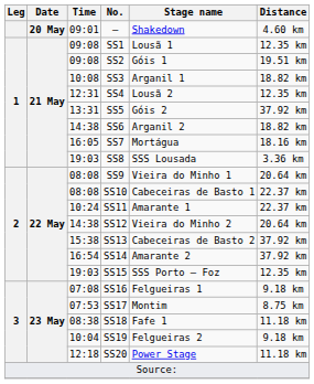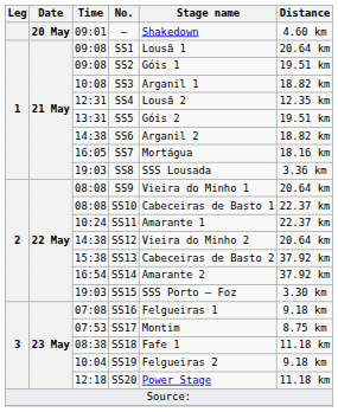 <table class="wikitable" style="font-size: 85%;">
 <tr>
 <th>Leg</th>
 <th>Date</th>
 <th>Time</th>
 <th>No.</th>
 <th>Stage name</th>
 <th>Distance</th>
 </tr>
 <tr>
 <th></th>
 <th>20 May</th>
 <td align="center">09:01</td>
 <td align="center">—</td>
 <td><a href='#'>Shakedown</a></td>
 <td align="center">4.60 km</td>
 </tr>
 <tr>
 <th rowspan="8">1</th>
 <th rowspan="8">21 May</th>
 <td align="center">09:08</td>
 <td align="center">SS1</td>
 <td>Lousã 1</td>
-<td align="center">12.35 km</td>
+<td align="center">20.64 km</td>
 </tr>
 <tr>
 <td align="center">09:08</td>
 <td align="center">SS2</td>
 <td>Góis 1</td>
 <td align="center">19.51 km</td>
 </tr>
 <tr>
 <td align="center">10:08</td>
 <td align="center">SS3</td>
 <td>Arganil 1</td>
 <td align="center">18.82 km</td>
 </tr>
 <tr>
 <td align="center">12:31</td>
 <td align="center">SS4</td>
 <td>Lousã 2</td>
 <td align="center">12.35 km</td>
 </tr>
 <tr>
 <td align="center">13:31</td>
 <td align="center">SS5</td>
 <td>Góis 2</td>
-<td align="center">37.92 km</td>
+<td align="center">19.51 km</td>
 </tr>
 <tr>
 <td align="center">14:38</td>
 <td align="center">SS6</td>
 <td>Arganil 2</td>
 <td align="center">18.82 km</td>
 </tr>
 <tr>
 <td align="center">16:05</td>
 <td align="center">SS7</td>
 <td>Mortágua</td>
 <td align="center">18.16 km</td>
 </tr>
 <tr>
 <td align="center">19:03</td>
 <td align="center">SS8</td>
 <td>SSS Lousada</td>
 <td align="center">3.36 km</td>
 </tr>
 <tr>
 <th rowspan="7">2</th>
 <th rowspan="7">22 May</th>
 <td align="center">08:08</td>
 <td align="center">SS9</td>
 <td>Vieira do Minho 1</td>
 <td align="center">20.64 km</td>
 </tr>
 <tr>
 <td align="center">08:08</td>
 <td align="center">SS10</td>
 <td>Cabeceiras de Basto 1</td>
 <td align="center">22.37 km</td>
 </tr>
 <tr>
 <td align="center">10:24</td>
 <td align="center">SS11</td>
 <td>Amarante 1</td>
 <td align="center">22.37 km</td>
 </tr>
 <tr>
 <td align="center">14:38</td>
 <td align="center">SS12</td>
 <td>Vieira do Minho 2</td>
 <td align="center">20.64 km</td>
 </tr>
 <tr>
 <td align="center">15:38</td>
 <td align="center">SS13</td>
 <td>Cabeceiras de Basto 2</td>
 <td align="center">37.92 km</td>
 </tr>
 <tr>
 <td align="center">16:54</td>
 <td align="center">SS14</td>
 <td>Amarante 2</td>
 <td align="center">37.92 km</td>
 </tr>
 <tr>
 <td align="center">19:03</td>
 <td align="center">SS15</td>
 <td>SSS Porto — Foz</td>
-<td align="center">12.35 km</td>
+<td align="center">3.30 km</td>
 </tr>
 <tr>
 <th rowspan="5">3</th>
 <th rowspan="5">23 May</th>
 <td align="center">07:08</td>
 <td align="center">SS16</td>
 <td>Felgueiras 1</td>
 <td align="center">9.18 km</td>
 </tr>
 <tr>
 <td align="center">07:53</td>
 <td align="center">SS17</td>
 <td>Montim</td>
 <td align="center">8.75 km</td>
 </tr>
 <tr>
 <td align="center">08:38</td>
 <td align="center">SS18</td>
 <td>Fafe 1</td>
 <td align="center">11.18 km</td>
 </tr>
 <tr>
 <td align="center">10:04</td>
 <td align="center">SS19</td>
 <td>Felgueiras 2</td>
 <td align="center">9.18 km</td>
 </tr>
 <tr>
 <td align="center">12:18</td>
 <td align="center">SS20</td>
 <td><a href='#'>Power Stage</a></td>
 <td align="center">11.18 km</td>
 </tr>
 <tr>
 <td colspan="6" style="background-color:#EAECF0;text-align:center">Source:</td>
 </tr>
 <tr>
 </tr>
 </table>
